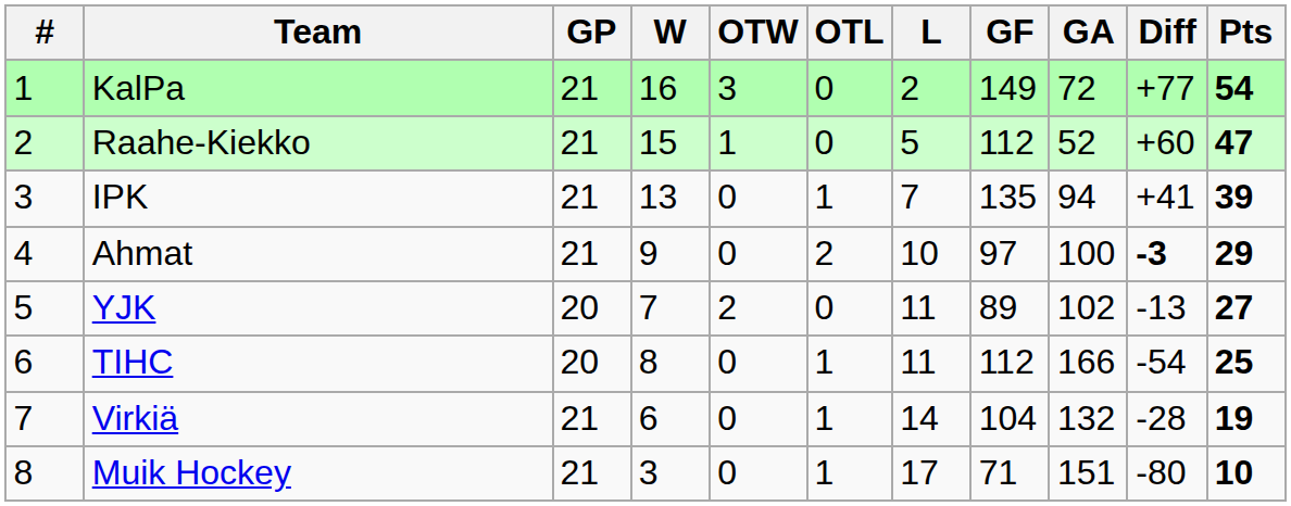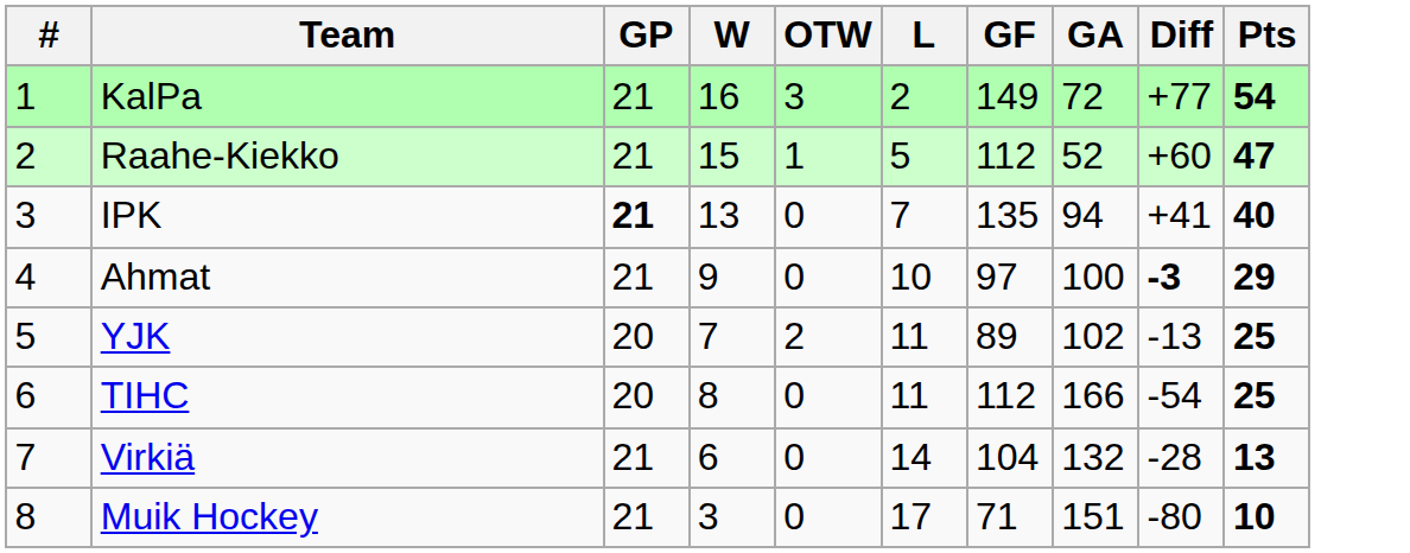 <table class="wikitable">
 <tr>
 <th style="min-width:1.8em;">#</th>
 <th style="min-width: 13em;">Team</th>
 <th style="min-width: 1.8em;">GP</th>
 <th style="min-width: 1.8em;">W</th>
 <th style="min-width: 1.8em;">OTW</th>
-<th style="min-width: 1.8em;">OTL</th>
 <th style="min-width: 1.8em;">L</th>
 <th style="min-width: 1.8em;">GF</th>
 <th style="min-width: 1.8em;">GA</th>
 <th style="min-width: 1.8em;">Diff</th>
 <th style="min-width: 1.8em;">Pts</th>
 </tr>
 <tr style="background:#B0FFB0;">
 <td>1</td>
 <td style="text-align:left;">KalPa</td>
 <td>21</td>
 <td>16</td>
 <td>3</td>
-<td>0</td>
 <td>2</td>
 <td>149</td>
 <td>72</td>
 <td>+77</td>
 <td style="font-weight:bold;">54</td>
 </tr>
 <tr style="background:#CCFFCC;">
 <td>2</td>
 <td style="text-align:left;">Raahe-Kiekko</td>
 <td>21</td>
 <td>15</td>
 <td>1</td>
-<td>0</td>
 <td>5</td>
 <td>112</td>
 <td>52</td>
 <td>+60</td>
 <td style="font-weight:bold;">47</td>
 </tr>
 <tr style="">
 <td>3</td>
 <td style="text-align:left;">IPK</td>
-<td>21</td>
+<td><strong>21</strong></td>
 <td>13</td>
 <td>0</td>
-<td>1</td>
 <td>7</td>
 <td>135</td>
 <td>94</td>
 <td>+41</td>
-<td style="font-weight:bold;">39</td>
+<td style="font-weight:bold;">40</td>
 </tr>
 <tr style="">
 <td>4</td>
 <td style="text-align:left;">Ahmat</td>
 <td>21</td>
 <td>9</td>
 <td>0</td>
-<td>2</td>
 <td>10</td>
 <td>97</td>
 <td>100</td>
 <td><strong>-3</strong></td>
 <td style="font-weight:bold;">29</td>
 </tr>
 <tr style="">
 <td>5</td>
 <td style="text-align:left;"><a href='#'>YJK</a></td>
 <td>20</td>
 <td>7</td>
 <td>2</td>
-<td>0</td>
 <td>11</td>
 <td>89</td>
 <td>102</td>
 <td>-13</td>
-<td style="font-weight:bold;">27</td>
+<td style="font-weight:bold;">25</td>
 </tr>
 <tr style="">
 <td>6</td>
 <td style="text-align:left;"><a href='#'>TIHC</a></td>
 <td>20</td>
 <td>8</td>
 <td>0</td>
-<td>1</td>
 <td>11</td>
 <td>112</td>
 <td>166</td>
 <td>-54</td>
 <td style="font-weight:bold;">25</td>
 </tr>
 <tr style="">
 <td>7</td>
 <td style="text-align:left;"><a href='#'>Virkiä</a></td>
 <td>21</td>
 <td>6</td>
 <td>0</td>
-<td>1</td>
 <td>14</td>
 <td>104</td>
 <td>132</td>
 <td>-28</td>
-<td style="font-weight:bold;">19</td>
+<td style="font-weight:bold;">13</td>
 </tr>
 <tr style="">
 <td>8</td>
 <td style="text-align:left;"><a href='#'>Muik Hockey</a></td>
 <td>21</td>
 <td>3</td>
 <td>0</td>
-<td>1</td>
 <td>17</td>
 <td>71</td>
 <td>151</td>
 <td>-80</td>
 <td style="font-weight:bold;">10</td>
 </tr>
 </table>
